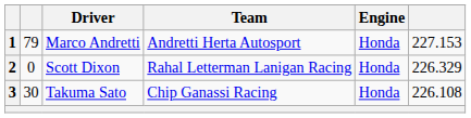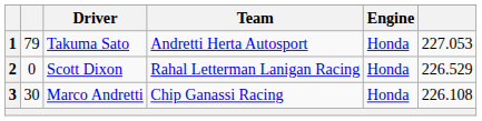 <table class="wikitable" style="font-size:95%;">
 <tr>
 </tr>
 <tr>
 <th></th>
 <th></th>
 <th>Driver</th>
 <th>Team</th>
 <th>Engine</th>
 <th></th>
 </tr>
 <tr>
 <th>1</th>
 <td style="text-align:center;">79</td>
-<td align="left"> <a href='#'>Marco Andretti</a></td>
+<td align="left"> <a href='#'>Takuma Sato</a></td>
 <td><a href='#'>Andretti Herta Autosport</a></td>
 <td><a href='#'>Honda</a></td>
-<td>227.153</td>
+<td>227.053</td>
 </tr>
 <tr>
 <th>2</th>
 <td style="text-align:center;">0</td>
 <td align="left"> <a href='#'>Scott Dixon</a></td>
 <td><a href='#'>Rahal Letterman Lanigan Racing</a></td>
 <td><a href='#'>Honda</a></td>
-<td>226.329</td>
+<td>226.529</td>
 </tr>
 <tr>
 <th>3</th>
 <td style="text-align:center;">30</td>
-<td align="left"> <a href='#'>Takuma Sato</a></td>
+<td align="left"> <a href='#'>Marco Andretti</a></td>
 <td><a href='#'>Chip Ganassi Racing</a></td>
 <td><a href='#'>Honda</a></td>
 <td>226.108</td>
 </tr>
 <tr>
 <th colspan=6></th>
 </tr>
 </table>
